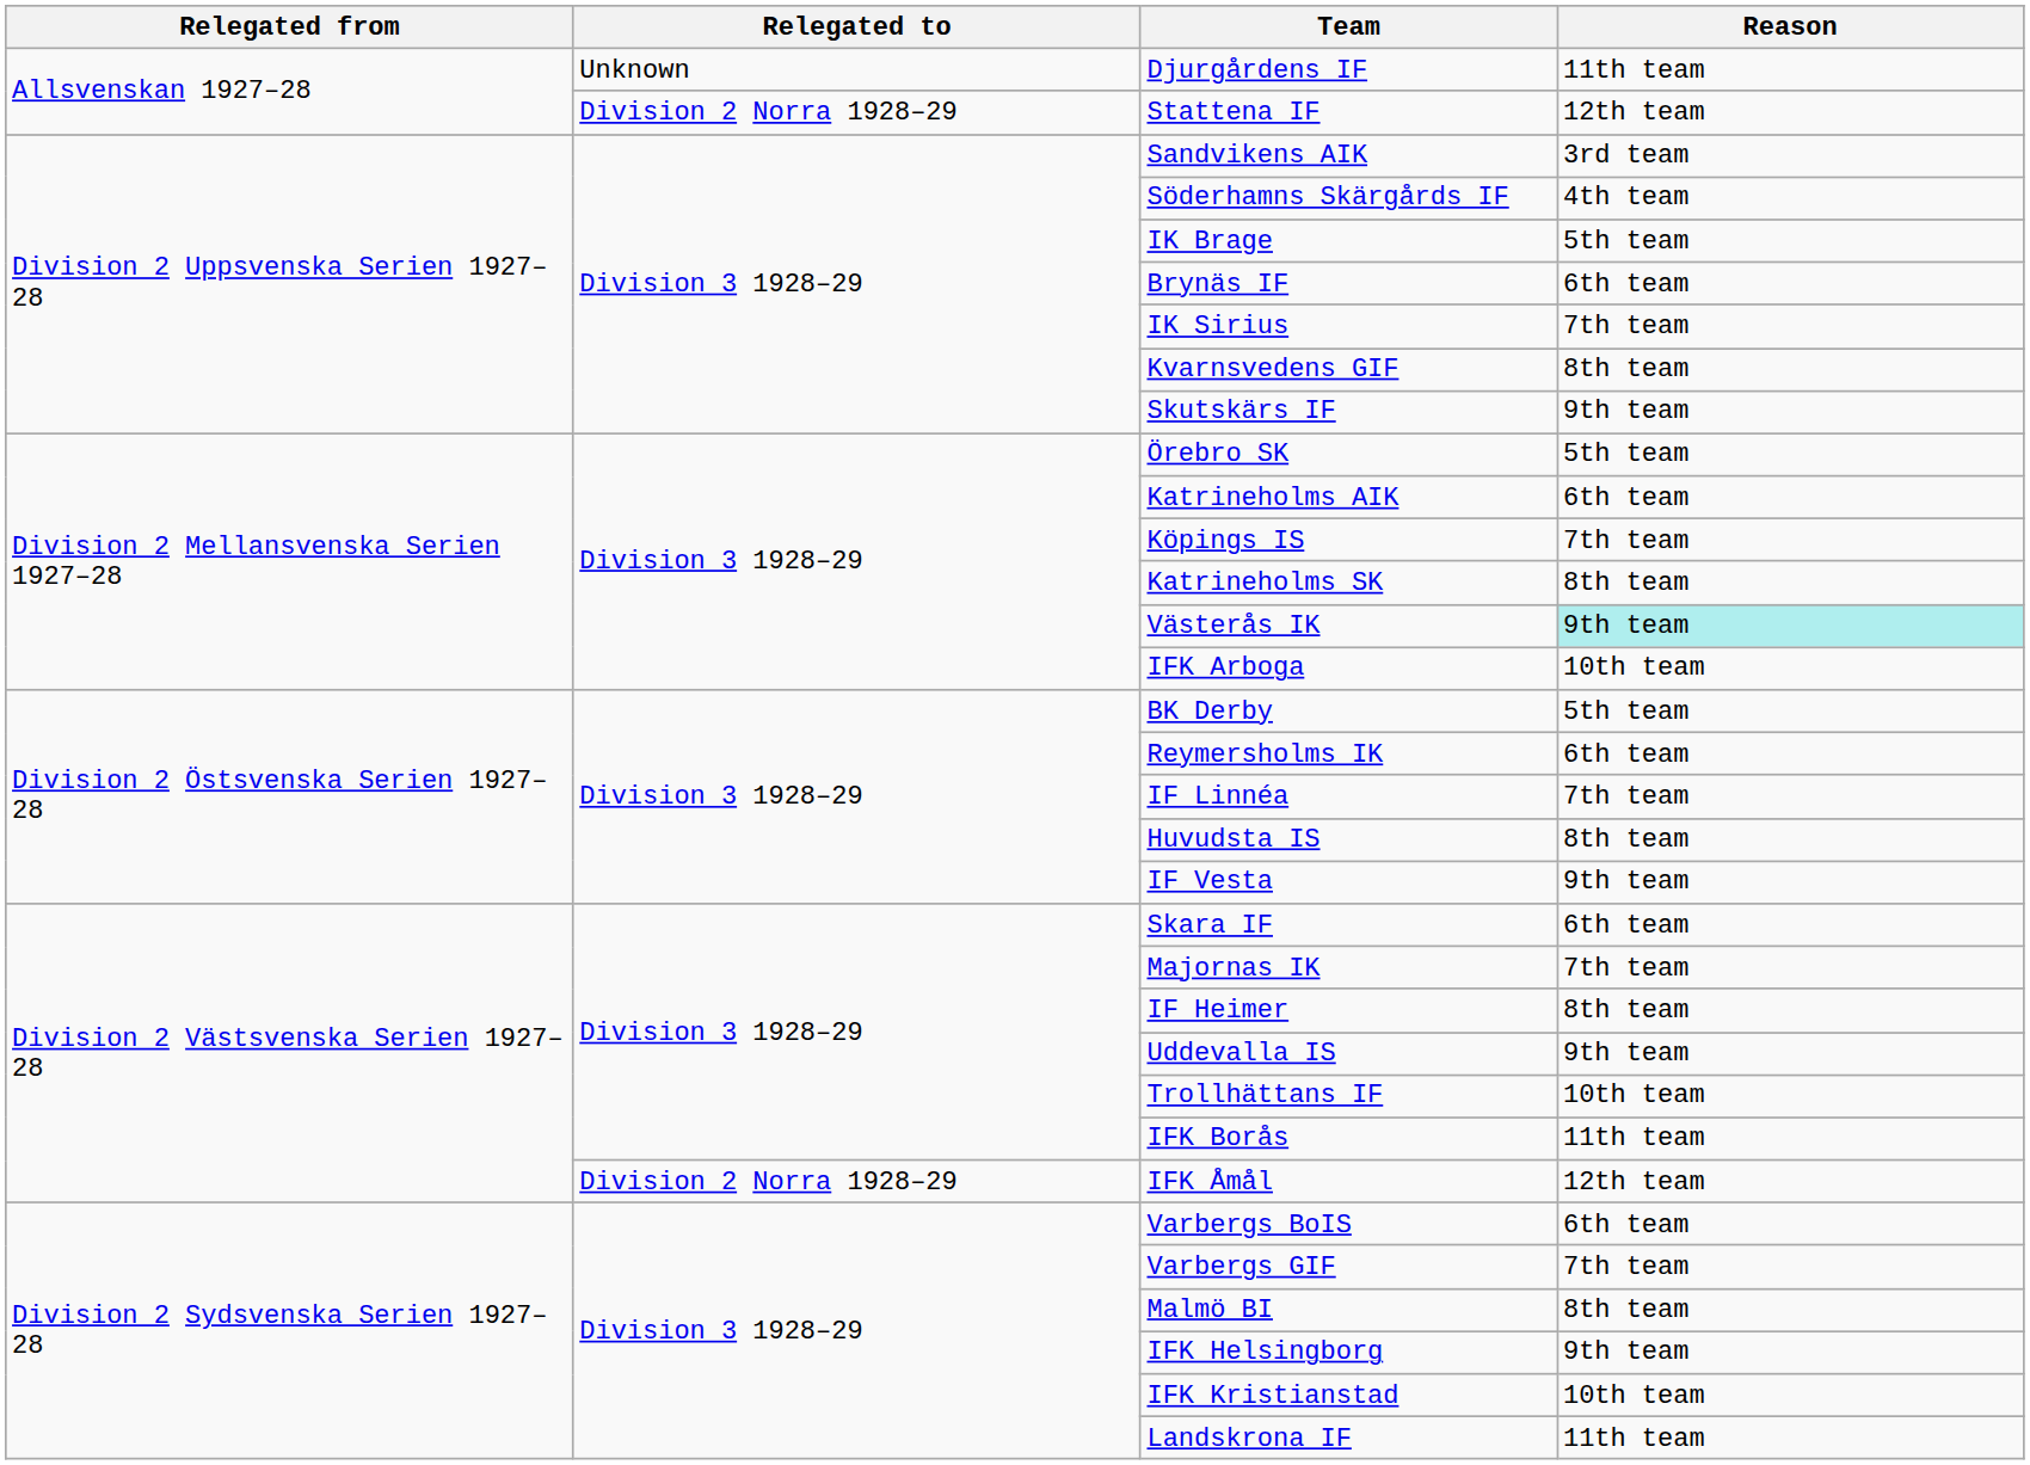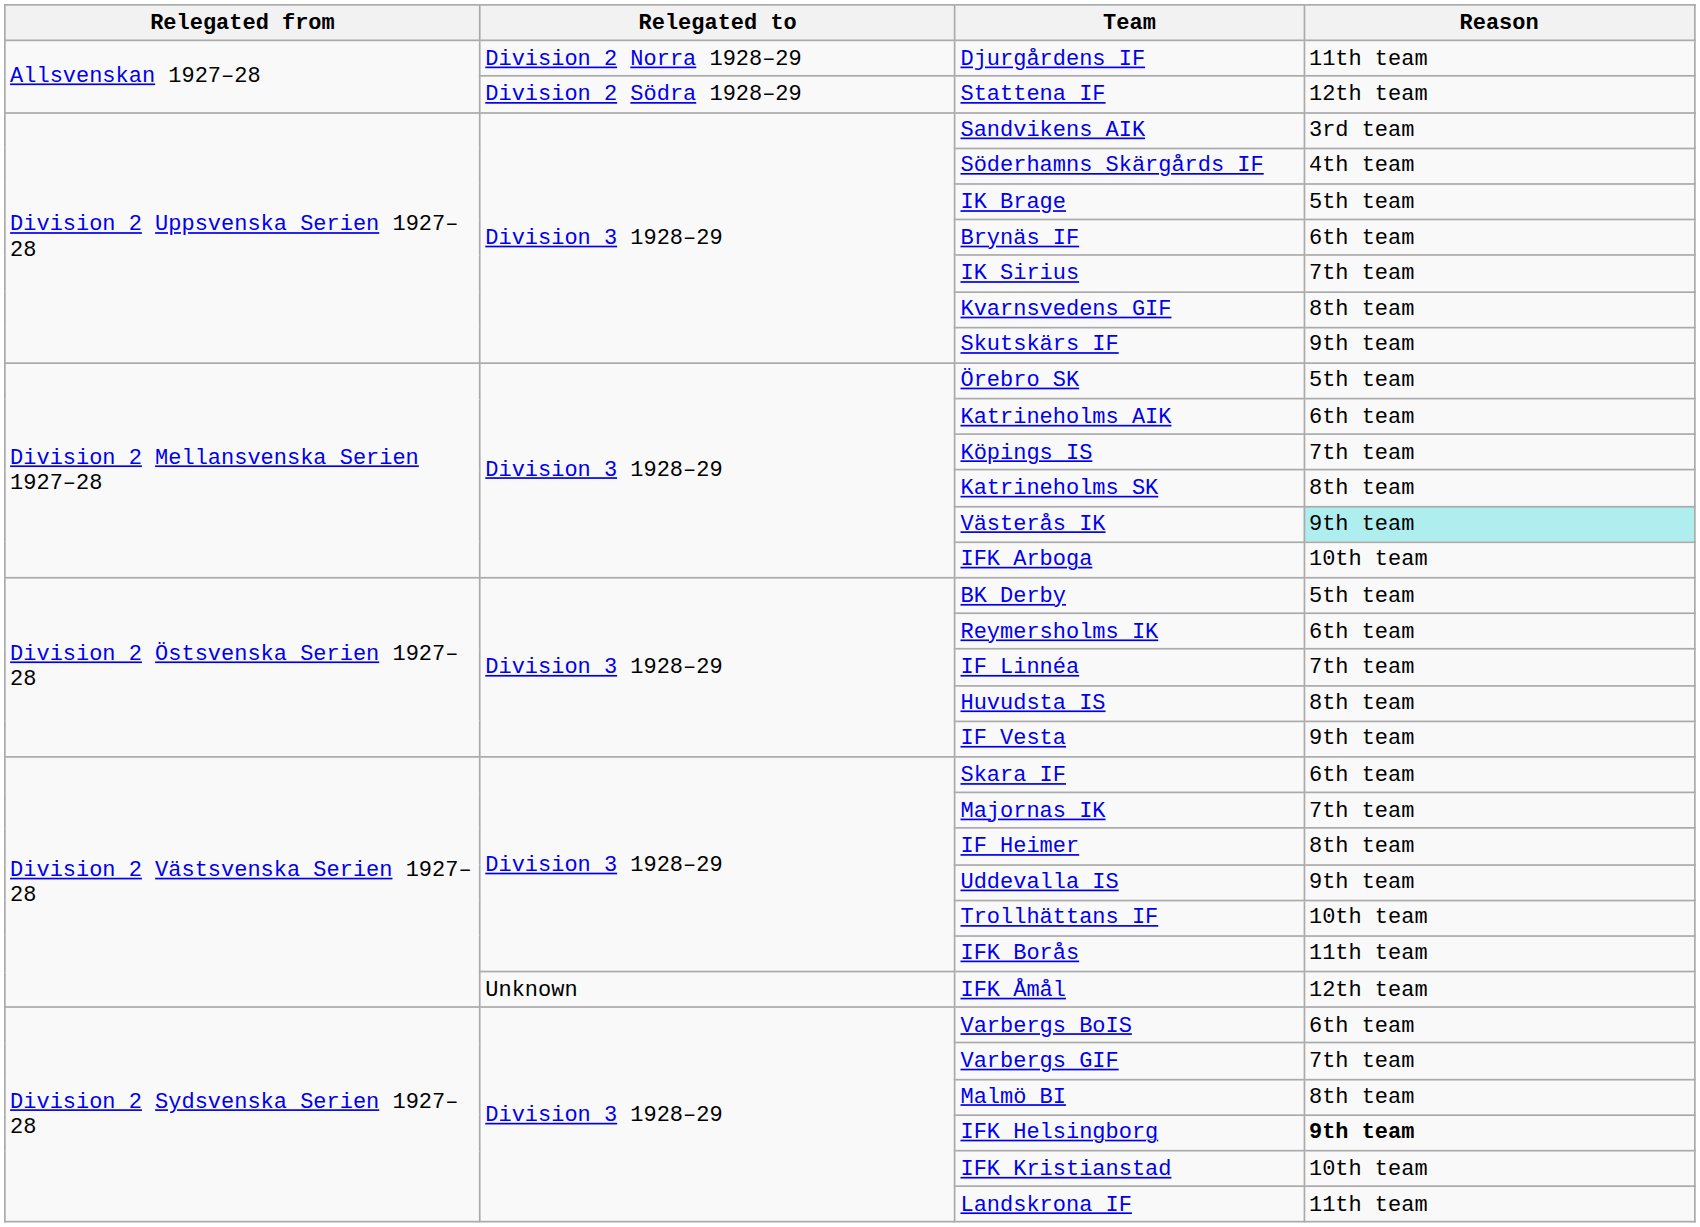 <table class="wikitable" style="text-align: left;">
 <tr>
 <th style="width: 275px;">Relegated from</th>
 <th style="width: 275px;">Relegated to</th>
 <th style="width: 200px;">Team</th>
 <th style="width: 225px;">Reason</th>
 </tr>
 <tr>
 <td rowspan=2><a href='#'>Allsvenskan</a> 1927–28</td>
-<td>Unknown</td>
+<td><a href='#'>Division 2</a> <a href='#'>Norra</a> 1928–29</td>
 <td><a href='#'>Djurgårdens IF</a></td>
 <td>11th team</td>
 </tr>
 <tr>
-<td><a href='#'>Division 2</a> <a href='#'>Norra</a> 1928–29</td>
+<td><a href='#'>Division 2</a> <a href='#'>Södra</a> 1928–29</td>
 <td><a href='#'>Stattena IF</a></td>
 <td>12th team</td>
 </tr>
 <tr>
 <td rowspan=7><a href='#'>Division 2</a> <a href='#'>Uppsvenska Serien</a> 1927–28</td>
 <td rowspan=7><a href='#'>Division 3</a> 1928–29</td>
 <td><a href='#'>Sandvikens AIK</a></td>
 <td>3rd team</td>
 </tr>
 <tr>
 <td><a href='#'>Söderhamns Skärgårds IF</a></td>
 <td>4th team</td>
 </tr>
 <tr>
 <td><a href='#'>IK Brage</a></td>
 <td>5th team</td>
 </tr>
 <tr>
 <td><a href='#'>Brynäs IF</a></td>
 <td>6th team</td>
 </tr>
 <tr>
 <td><a href='#'>IK Sirius</a></td>
 <td>7th team</td>
 </tr>
 <tr>
 <td><a href='#'>Kvarnsvedens GIF</a></td>
 <td>8th team</td>
 </tr>
 <tr>
 <td><a href='#'>Skutskärs IF</a></td>
 <td>9th team</td>
 </tr>
 <tr>
 <td rowspan=6><a href='#'>Division 2</a> <a href='#'>Mellansvenska Serien</a> 1927–28</td>
 <td rowspan=6><a href='#'>Division 3</a> 1928–29</td>
 <td><a href='#'>Örebro SK</a></td>
 <td>5th team</td>
 </tr>
 <tr>
 <td><a href='#'>Katrineholms AIK</a></td>
 <td>6th team</td>
 </tr>
 <tr>
 <td><a href='#'>Köpings IS</a></td>
 <td>7th team</td>
 </tr>
 <tr>
 <td><a href='#'>Katrineholms SK</a></td>
 <td>8th team</td>
 </tr>
 <tr>
 <td><a href='#'>Västerås IK</a></td>
 <td style="background: paleturquoise;">9th team</td>
 </tr>
 <tr>
 <td><a href='#'>IFK Arboga</a></td>
 <td>10th team</td>
 </tr>
 <tr>
 <td rowspan=5><a href='#'>Division 2</a> <a href='#'>Östsvenska Serien</a> 1927–28</td>
 <td rowspan=5><a href='#'>Division 3</a> 1928–29</td>
 <td><a href='#'>BK Derby</a></td>
 <td>5th team</td>
 </tr>
 <tr>
 <td><a href='#'>Reymersholms IK</a></td>
 <td>6th team</td>
 </tr>
 <tr>
 <td><a href='#'>IF Linnéa</a></td>
 <td>7th team</td>
 </tr>
 <tr>
 <td><a href='#'>Huvudsta IS</a></td>
 <td>8th team</td>
 </tr>
 <tr>
 <td><a href='#'>IF Vesta</a></td>
 <td>9th team</td>
 </tr>
 <tr>
 <td rowspan=7><a href='#'>Division 2</a> <a href='#'>Västsvenska Serien</a> 1927–28</td>
 <td rowspan=6><a href='#'>Division 3</a> 1928–29</td>
 <td><a href='#'>Skara IF</a></td>
 <td>6th team</td>
 </tr>
 <tr>
 <td><a href='#'>Majornas IK</a></td>
 <td>7th team</td>
 </tr>
 <tr>
 <td><a href='#'>IF Heimer</a></td>
 <td>8th team</td>
 </tr>
 <tr>
 <td><a href='#'>Uddevalla IS</a></td>
 <td>9th team</td>
 </tr>
 <tr>
 <td><a href='#'>Trollhättans IF</a></td>
 <td>10th team</td>
 </tr>
 <tr>
 <td><a href='#'>IFK Borås</a></td>
 <td>11th team</td>
 </tr>
 <tr>
-<td><a href='#'>Division 2</a> <a href='#'>Norra</a> 1928–29</td>
+<td>Unknown</td>
 <td><a href='#'>IFK Åmål</a></td>
 <td>12th team</td>
 </tr>
 <tr>
 <td rowspan=6><a href='#'>Division 2</a> <a href='#'>Sydsvenska Serien</a> 1927–28</td>
 <td rowspan=6><a href='#'>Division 3</a> 1928–29</td>
 <td><a href='#'>Varbergs BoIS</a></td>
 <td>6th team</td>
 </tr>
 <tr>
 <td><a href='#'>Varbergs GIF</a></td>
 <td>7th team</td>
 </tr>
 <tr>
 <td><a href='#'>Malmö BI</a></td>
 <td>8th team</td>
 </tr>
 <tr>
 <td><a href='#'>IFK Helsingborg</a></td>
-<td>9th team</td>
+<td><strong>9th team</strong></td>
 </tr>
 <tr>
 <td><a href='#'>IFK Kristianstad</a></td>
 <td>10th team</td>
 </tr>
 <tr>
 <td><a href='#'>Landskrona IF</a></td>
 <td>11th team</td>
 </tr>
 </table>
